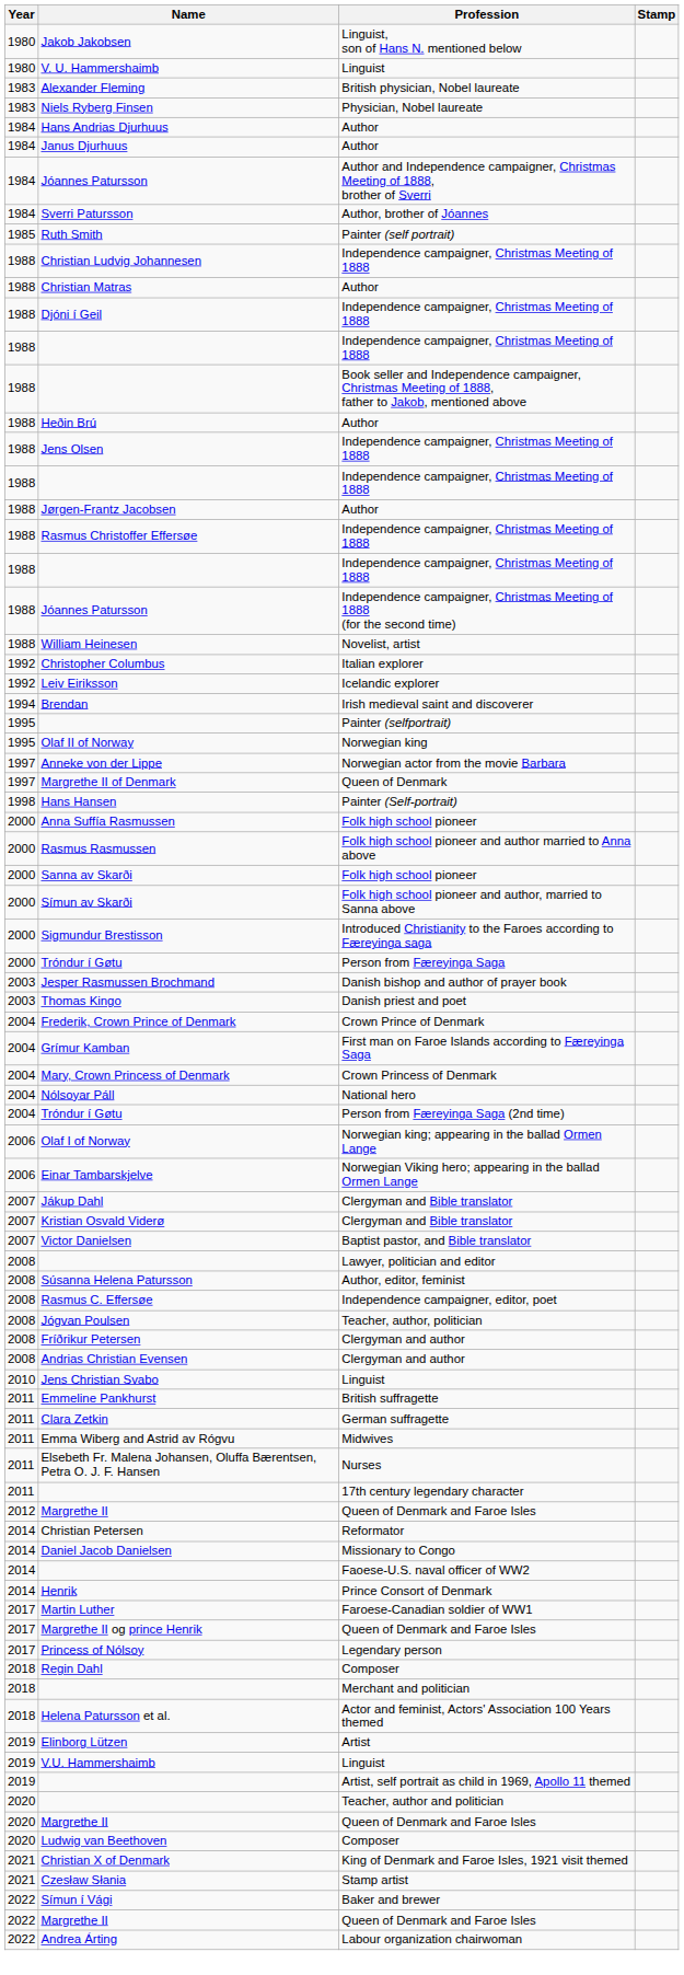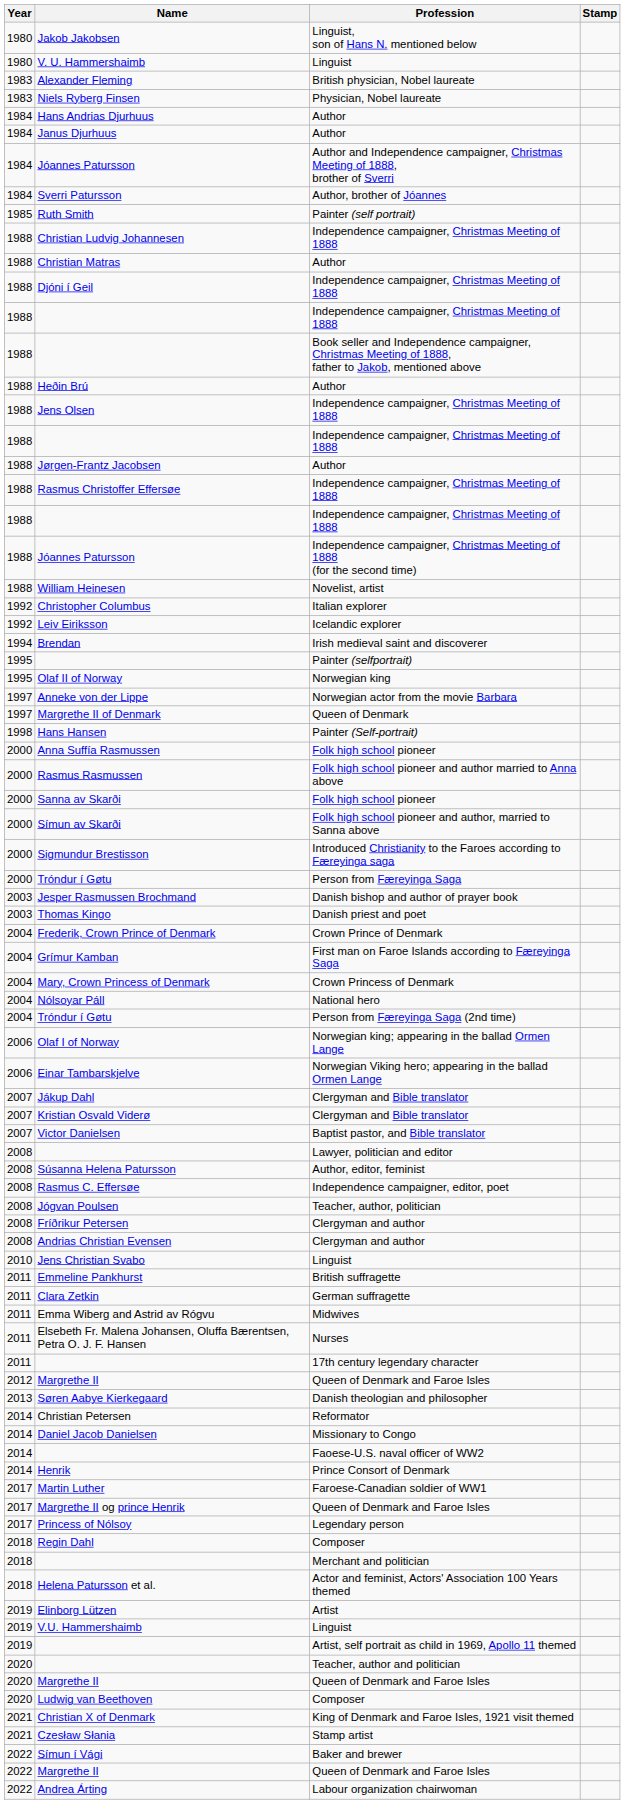 <table class="wikitable">
 <tr>
 <th>Year</th>
 <th>Name</th>
 <th>Profession</th>
 <th>Stamp</th>
 </tr>
 <tr>
 <td>1980</td>
 <td><a href='#'>Jakob Jakobsen</a></td>
 <td>Linguist, <br>son of <a href='#'>Hans N.</a> mentioned below</td>
 <td></td>
 </tr>
 <tr>
 <td>1980</td>
 <td><a href='#'>V. U. Hammershaimb</a></td>
 <td>Linguist</td>
 <td></td>
 </tr>
 <tr>
 <td>1983</td>
 <td><a href='#'>Alexander Fleming</a></td>
 <td>British physician, Nobel laureate</td>
 <td></td>
 </tr>
 <tr>
 <td>1983</td>
 <td><a href='#'>Niels Ryberg Finsen</a></td>
 <td>Physician, Nobel laureate</td>
 <td></td>
 </tr>
 <tr>
 <td>1984</td>
 <td><a href='#'>Hans Andrias Djurhuus</a></td>
 <td>Author</td>
 <td></td>
 </tr>
 <tr>
 <td>1984</td>
 <td><a href='#'>Janus Djurhuus</a></td>
 <td>Author</td>
 <td></td>
 </tr>
 <tr>
 <td>1984</td>
 <td><a href='#'>Jóannes Patursson</a></td>
 <td>Author and Independence campaigner, <a href='#'>Christmas Meeting of 1888</a>,<br>brother of <a href='#'>Sverri</a></td>
 <td></td>
 </tr>
 <tr>
 <td>1984</td>
 <td><a href='#'>Sverri Patursson</a></td>
 <td>Author, brother of <a href='#'>Jóannes</a></td>
 <td></td>
 </tr>
 <tr>
 <td>1985</td>
 <td><a href='#'>Ruth Smith</a></td>
 <td>Painter <em>(self portrait)</em></td>
 <td></td>
 </tr>
 <tr>
 <td>1988</td>
 <td><a href='#'>Christian Ludvig Johannesen</a></td>
 <td>Independence campaigner, <a href='#'>Christmas Meeting of 1888</a></td>
 <td></td>
 </tr>
 <tr>
 <td>1988</td>
 <td><a href='#'>Christian Matras</a></td>
 <td>Author</td>
 <td></td>
 </tr>
 <tr>
 <td>1988</td>
 <td><a href='#'>Djóni í Geil</a></td>
 <td>Independence campaigner, <a href='#'>Christmas Meeting of 1888</a></td>
 <td></td>
 </tr>
 <tr>
 <td>1988</td>
 <td></td>
 <td>Independence campaigner, <a href='#'>Christmas Meeting of 1888</a></td>
 <td></td>
 </tr>
 <tr>
 <td>1988</td>
 <td></td>
 <td>Book seller and Independence campaigner, <a href='#'>Christmas Meeting of 1888</a>,<br>father to <a href='#'>Jakob</a>, mentioned above</td>
 <td></td>
 </tr>
 <tr>
 <td>1988</td>
 <td><a href='#'>Heðin Brú</a></td>
 <td>Author</td>
 <td></td>
 </tr>
 <tr>
 <td>1988</td>
 <td><a href='#'>Jens Olsen</a></td>
 <td>Independence campaigner, <a href='#'>Christmas Meeting of 1888</a></td>
 <td></td>
 </tr>
 <tr>
 <td>1988</td>
 <td></td>
 <td>Independence campaigner, <a href='#'>Christmas Meeting of 1888</a></td>
 <td></td>
 </tr>
 <tr>
 <td>1988</td>
 <td><a href='#'>Jørgen-Frantz Jacobsen</a></td>
 <td>Author</td>
 <td></td>
 </tr>
 <tr>
 <td>1988</td>
 <td><a href='#'>Rasmus Christoffer Effersøe</a></td>
 <td>Independence campaigner, <a href='#'>Christmas Meeting of 1888</a></td>
 <td></td>
 </tr>
 <tr>
 <td>1988</td>
 <td></td>
 <td>Independence campaigner, <a href='#'>Christmas Meeting of 1888</a></td>
 <td></td>
 </tr>
 <tr>
 <td>1988</td>
 <td><a href='#'>Jóannes Patursson</a></td>
 <td>Independence campaigner, <a href='#'>Christmas Meeting of 1888</a><br> (for the second time)</td>
 <td></td>
 </tr>
 <tr>
 <td>1988</td>
 <td><a href='#'>William Heinesen</a></td>
 <td>Novelist, artist</td>
 <td></td>
 </tr>
 <tr>
 <td>1992</td>
 <td><a href='#'>Christopher Columbus</a></td>
 <td>Italian explorer</td>
 <td></td>
 </tr>
 <tr>
 <td>1992</td>
 <td><a href='#'>Leiv Eiriksson</a></td>
 <td>Icelandic  explorer</td>
 <td></td>
 </tr>
 <tr>
 <td>1994</td>
 <td><a href='#'>Brendan</a></td>
 <td>Irish medieval saint and discoverer</td>
 <td></td>
 </tr>
 <tr>
 <td>1995</td>
 <td></td>
 <td>Painter <em>(selfportrait)</em></td>
 <td></td>
 </tr>
 <tr>
 <td>1995</td>
 <td><a href='#'>Olaf II of Norway</a></td>
 <td>Norwegian king</td>
 <td></td>
 </tr>
 <tr>
 <td>1997</td>
 <td><a href='#'>Anneke von der Lippe</a></td>
 <td>Norwegian actor from the movie <a href='#'>Barbara</a></td>
 <td></td>
 </tr>
 <tr>
 <td>1997</td>
 <td><a href='#'>Margrethe II of Denmark</a></td>
 <td>Queen of Denmark</td>
 <td></td>
 </tr>
 <tr>
 <td>1998</td>
 <td><a href='#'>Hans Hansen</a></td>
 <td>Painter <em>(Self-portrait)</em></td>
 <td></td>
 </tr>
 <tr>
 <td>2000</td>
 <td><a href='#'>Anna Suffía Rasmussen</a></td>
 <td><a href='#'>Folk high school</a> pioneer</td>
 <td></td>
 </tr>
 <tr>
 <td>2000</td>
 <td><a href='#'>Rasmus Rasmussen</a></td>
 <td><a href='#'>Folk high school</a> pioneer and author married to <a href='#'>Anna</a> above</td>
 <td></td>
 </tr>
 <tr>
 <td>2000</td>
 <td><a href='#'>Sanna av Skarði</a></td>
 <td><a href='#'>Folk high school</a> pioneer</td>
 <td></td>
 </tr>
 <tr>
 <td>2000</td>
 <td><a href='#'>Símun av Skarði</a></td>
 <td><a href='#'>Folk high school</a> pioneer and author, married to Sanna above</td>
 <td></td>
 </tr>
 <tr>
 <td>2000</td>
 <td><a href='#'>Sigmundur Brestisson</a></td>
 <td>Introduced <a href='#'>Christianity</a> to the Faroes according to <a href='#'>Færeyinga saga</a></td>
 <td></td>
 </tr>
 <tr>
 <td>2000</td>
 <td><a href='#'>Tróndur í Gøtu</a></td>
 <td>Person from <a href='#'>Færeyinga Saga</a></td>
 <td></td>
 </tr>
 <tr>
 <td>2003</td>
 <td><a href='#'>Jesper Rasmussen Brochmand</a></td>
 <td>Danish bishop and author of prayer book</td>
 <td></td>
 </tr>
 <tr>
 <td>2003</td>
 <td><a href='#'>Thomas Kingo</a></td>
 <td>Danish priest and poet</td>
 <td></td>
 </tr>
 <tr>
 <td>2004</td>
 <td><a href='#'>Frederik, Crown Prince of Denmark</a></td>
 <td>Crown Prince of Denmark</td>
 <td></td>
 </tr>
 <tr>
 <td>2004</td>
 <td><a href='#'>Grímur Kamban</a></td>
 <td>First man on Faroe Islands according to <a href='#'>Færeyinga Saga</a></td>
 <td></td>
 </tr>
 <tr>
 <td>2004</td>
 <td><a href='#'>Mary, Crown Princess of Denmark</a></td>
 <td>Crown Princess of Denmark</td>
 <td></td>
 </tr>
 <tr>
 <td>2004</td>
 <td><a href='#'>Nólsoyar Páll</a></td>
 <td>National hero</td>
 <td></td>
 </tr>
 <tr>
 <td>2004</td>
 <td><a href='#'>Tróndur í Gøtu</a></td>
 <td>Person from <a href='#'>Færeyinga Saga</a> (2nd time)</td>
 <td></td>
 </tr>
 <tr>
 <td>2006</td>
 <td><a href='#'>Olaf I of Norway</a></td>
 <td>Norwegian king; appearing in the ballad <a href='#'>Ormen Lange</a></td>
 <td></td>
 </tr>
 <tr>
 <td>2006</td>
 <td><a href='#'>Einar Tambarskjelve</a></td>
 <td>Norwegian Viking hero; appearing in the ballad <a href='#'>Ormen Lange</a></td>
 <td></td>
 </tr>
 <tr>
 <td>2007</td>
 <td><a href='#'>Jákup Dahl</a></td>
 <td>Clergyman and <a href='#'>Bible translator</a></td>
 <td></td>
 </tr>
 <tr>
 <td>2007</td>
 <td><a href='#'>Kristian Osvald Viderø</a></td>
 <td>Clergyman and <a href='#'>Bible translator</a></td>
 <td></td>
 </tr>
 <tr>
 <td>2007</td>
 <td><a href='#'>Victor Danielsen</a></td>
 <td>Baptist pastor, and <a href='#'>Bible translator</a></td>
 <td></td>
 </tr>
 <tr>
 <td>2008</td>
 <td></td>
 <td>Lawyer, politician and editor</td>
 <td></td>
 </tr>
 <tr>
 <td>2008</td>
 <td><a href='#'>Súsanna Helena Patursson</a></td>
 <td>Author, editor, feminist</td>
 <td></td>
 </tr>
 <tr>
 <td>2008</td>
 <td><a href='#'>Rasmus C. Effersøe</a></td>
 <td>Independence campaigner, editor, poet</td>
 <td></td>
 </tr>
 <tr>
 <td>2008</td>
 <td><a href='#'>Jógvan Poulsen</a></td>
 <td>Teacher, author, politician</td>
 <td></td>
 </tr>
 <tr>
 <td>2008</td>
 <td><a href='#'>Fríðrikur Petersen</a></td>
 <td>Clergyman and author</td>
 <td></td>
 </tr>
 <tr>
 <td>2008</td>
 <td><a href='#'>Andrias Christian Evensen</a></td>
 <td>Clergyman and author</td>
 <td></td>
 </tr>
 <tr>
 <td>2010</td>
 <td><a href='#'>Jens Christian Svabo</a></td>
 <td>Linguist</td>
 <td></td>
 </tr>
 <tr>
 <td>2011</td>
 <td><a href='#'>Emmeline Pankhurst</a></td>
 <td>British suffragette</td>
 <td></td>
 </tr>
 <tr>
 <td>2011</td>
 <td><a href='#'>Clara Zetkin</a></td>
 <td>German suffragette</td>
 <td></td>
 </tr>
 <tr>
 <td>2011</td>
 <td>Emma Wiberg and Astrid av Rógvu</td>
 <td>Midwives</td>
 <td></td>
 </tr>
 <tr>
 <td>2011</td>
 <td>Elsebeth Fr. Malena Johansen, Oluffa Bærentsen, Petra O. J. F. Hansen</td>
 <td>Nurses</td>
 <td></td>
 </tr>
 <tr>
 <td>2011</td>
 <td></td>
 <td>17th century legendary character</td>
 <td></td>
 </tr>
 <tr>
 <td>2012</td>
 <td><a href='#'>Margrethe II</a></td>
 <td>Queen of Denmark and Faroe Isles</td>
 <td></td>
 </tr>
 <tr>
+<td>2013</td>
+<td><a href='#'>Søren Aabye Kierkegaard</a></td>
+<td>Danish theologian and philosopher</td>
+<td></td>
+</tr>
+<tr>
 <td>2014</td>
 <td>Christian Petersen</td>
 <td>Reformator</td>
 <td></td>
 </tr>
 <tr>
 <td>2014</td>
 <td><a href='#'>Daniel Jacob Danielsen</a></td>
 <td>Missionary to Congo</td>
 <td></td>
 </tr>
 <tr>
 <td>2014</td>
 <td></td>
 <td>Faoese-U.S. naval officer of WW2</td>
 <td></td>
 </tr>
 <tr>
 <td>2014</td>
 <td><a href='#'>Henrik</a></td>
 <td>Prince Consort of Denmark</td>
 <td></td>
 </tr>
 <tr>
 <td>2017</td>
 <td><a href='#'>Martin Luther</a></td>
 <td>Faroese-Canadian soldier of WW1</td>
 <td></td>
 </tr>
 <tr>
 <td>2017</td>
 <td><a href='#'>Margrethe II</a> og <a href='#'>prince Henrik</a></td>
 <td>Queen of Denmark and Faroe Isles</td>
 <td></td>
 </tr>
 <tr>
 <td>2017</td>
 <td><a href='#'>Princess of Nólsoy</a></td>
 <td>Legendary person</td>
 <td></td>
 </tr>
 <tr>
 <td>2018</td>
 <td><a href='#'>Regin Dahl</a></td>
 <td>Composer</td>
 <td></td>
 </tr>
 <tr>
 <td>2018</td>
 <td></td>
 <td>Merchant and politician</td>
 <td></td>
 </tr>
 <tr>
 <td>2018</td>
 <td><a href='#'>Helena Patursson</a> et al.</td>
 <td>Actor and feminist, Actors' Association 100 Years themed</td>
 <td></td>
 </tr>
 <tr>
 <td>2019</td>
 <td><a href='#'>Elinborg Lützen</a></td>
 <td>Artist</td>
 <td></td>
 </tr>
 <tr>
 <td>2019</td>
 <td><a href='#'>V.U. Hammershaimb</a></td>
 <td>Linguist</td>
 <td></td>
 </tr>
 <tr>
 <td>2019</td>
 <td></td>
 <td>Artist, self portrait as child in 1969, <a href='#'>Apollo 11</a> themed</td>
 <td></td>
 </tr>
 <tr>
 <td>2020</td>
 <td></td>
 <td>Teacher, author and politician</td>
 <td></td>
 </tr>
 <tr>
 <td>2020</td>
 <td><a href='#'>Margrethe II</a></td>
 <td>Queen of Denmark and Faroe Isles</td>
 <td></td>
 </tr>
 <tr>
 <td>2020</td>
 <td><a href='#'>Ludwig van Beethoven</a></td>
 <td>Composer</td>
 <td></td>
 </tr>
 <tr>
 <td>2021</td>
 <td><a href='#'>Christian X of Denmark</a></td>
 <td>King of Denmark and Faroe Isles, 1921 visit themed</td>
 <td></td>
 </tr>
 <tr>
 <td>2021</td>
 <td><a href='#'>Czesław Słania</a></td>
 <td>Stamp artist</td>
 <td></td>
 </tr>
 <tr>
 <td>2022</td>
 <td><a href='#'>Símun í Vági</a></td>
 <td>Baker and brewer</td>
 </tr>
 <tr>
 <td>2022</td>
 <td><a href='#'>Margrethe II</a></td>
 <td>Queen of Denmark and Faroe Isles</td>
 <td></td>
 </tr>
 <tr>
 <td>2022</td>
 <td><a href='#'>Andrea Árting</a></td>
 <td>Labour organization chairwoman</td>
 <td></td>
 </tr>
 </table>
